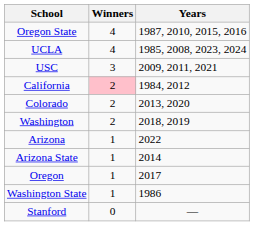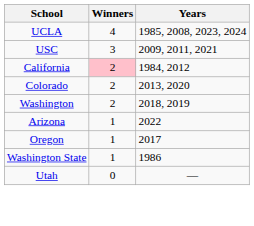 <table class=wikitable>
 <tr>
 <th>School</th>
 <th>Winners</th>
 <th>Years</th>
-</tr>
-<tr>
-<td align=center><a href='#'>Oregon State</a></td>
-<td align=center>4</td>
-<td>1987, 2010, 2015, 2016</td>
 </tr>
 <tr>
 <td align=center><a href='#'>UCLA</a></td>
 <td align=center>4</td>
 <td>1985, 2008, 2023, 2024</td>
 </tr>
 <tr>
 <td align=center><a href='#'>USC</a></td>
 <td align=center>3</td>
 <td>2009, 2011, 2021</td>
 </tr>
 <tr>
 <td align=center><a href='#'>California</a></td>
 <td align=center style="background: pink;">2</td>
 <td>1984, 2012</td>
 </tr>
 <tr>
 <td align=center><a href='#'>Colorado</a></td>
 <td align=center>2</td>
 <td>2013, 2020</td>
 </tr>
 <tr>
 <td align=center><a href='#'>Washington</a></td>
 <td align=center>2</td>
 <td>2018, 2019</td>
 </tr>
 <tr>
 <td align=center><a href='#'>Arizona</a></td>
 <td align=center>1</td>
 <td>2022</td>
 </tr>
 <tr>
-<td align=center><a href='#'>Arizona State</a></td>
-<td align=center>1</td>
-<td>2014</td>
-</tr>
-<tr>
 <td align=center><a href='#'>Oregon</a></td>
 <td align=center>1</td>
 <td>2017</td>
 </tr>
 <tr>
 <td align=center><a href='#'>Washington State</a></td>
 <td align=center>1</td>
 <td>1986</td>
 </tr>
 <tr>
-<td align=center><a href='#'>Stanford</a></td>
+<td align=center><a href='#'>Utah</a></td>
 <td align=center>0</td>
 <td align=center>—</td>
 </tr>
 </table>
